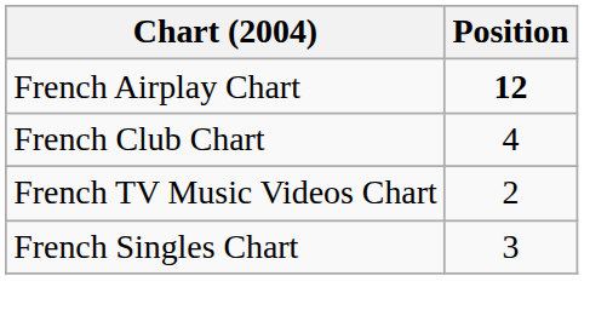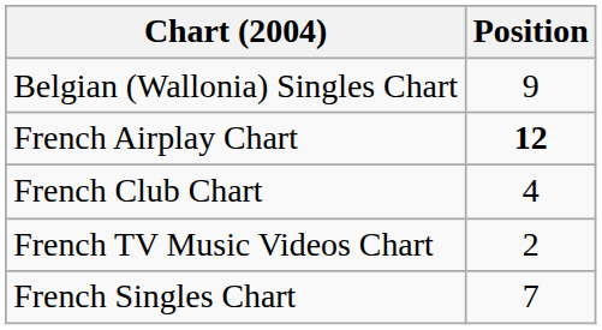 <table class="wikitable sortable">
 <tr>
 <th>Chart (2004)</th>
 <th>Position</th>
+</tr>
+<tr>
+<td>Belgian (Wallonia) Singles Chart</td>
+<td align="center">9</td>
 </tr>
 <tr>
 <td>French Airplay Chart</td>
 <td align="center"><strong>12</strong></td>
 </tr>
 <tr>
 <td>French Club Chart</td>
 <td align="center">4</td>
 </tr>
 <tr>
 <td>French TV Music Videos Chart</td>
 <td align="center">2</td>
 </tr>
 <tr>
 <td>French Singles Chart</td>
-<td align="center">3</td>
+<td align="center">7</td>
 </tr>
 </table>
